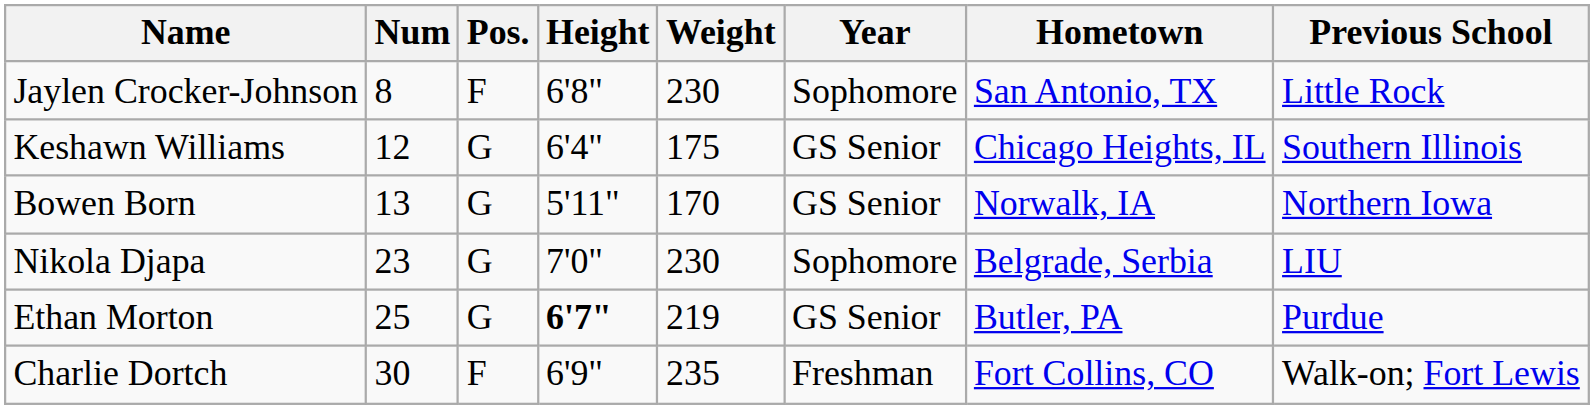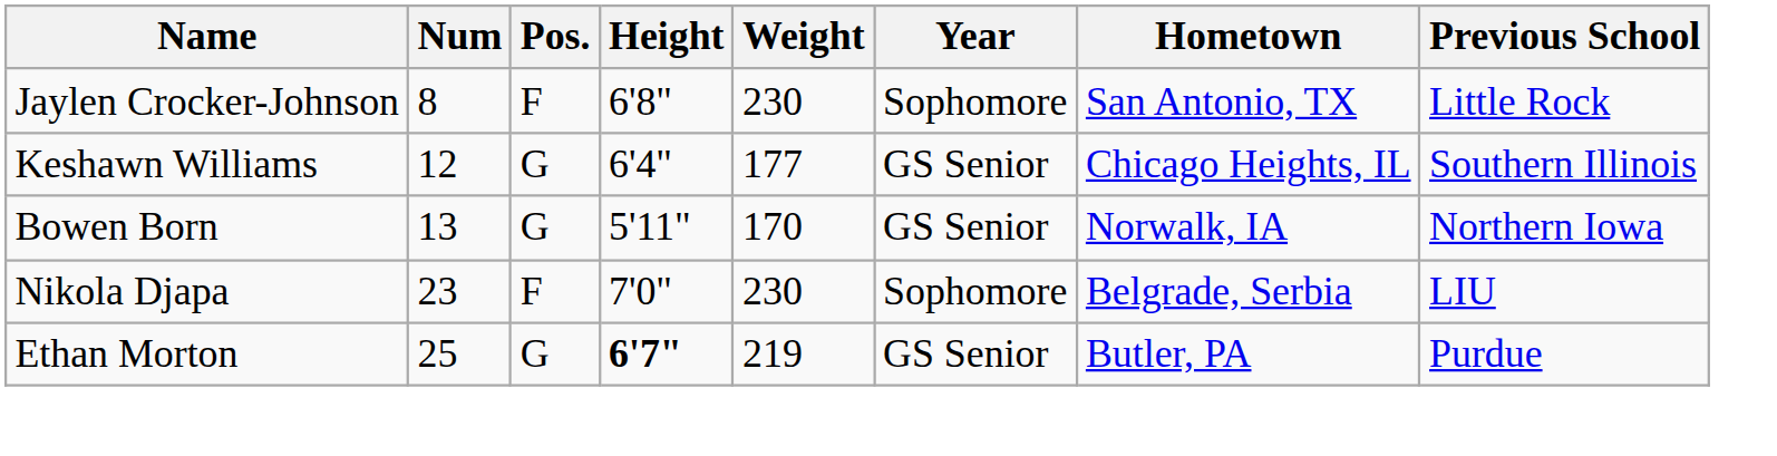 <table class="wikitable sortable" border="1">
 <tr>
 <th>Name</th>
 <th>Num</th>
 <th>Pos.</th>
 <th>Height</th>
 <th>Weight</th>
 <th>Year</th>
 <th>Hometown</th>
 <th class="unsortable">Previous School</th>
 </tr>
 <tr>
 <td>Jaylen Crocker-Johnson</td>
 <td>8</td>
 <td>F</td>
 <td>6'8"</td>
 <td>230</td>
 <td>Sophomore</td>
 <td><a href='#'>San Antonio, TX</a></td>
 <td><a href='#'>Little Rock</a></td>
 </tr>
 <tr>
 <td>Keshawn Williams</td>
 <td>12</td>
 <td>G</td>
 <td>6'4"</td>
-<td>175</td>
+<td>177</td>
 <td>GS Senior</td>
 <td><a href='#'>Chicago Heights, IL</a></td>
 <td><a href='#'>Southern Illinois</a></td>
 </tr>
 <tr>
 <td>Bowen Born</td>
 <td>13</td>
 <td>G</td>
 <td>5'11"</td>
 <td>170</td>
 <td>GS Senior</td>
 <td><a href='#'>Norwalk, IA</a></td>
 <td><a href='#'>Northern Iowa</a></td>
 </tr>
 <tr>
 <td>Nikola Djapa</td>
 <td>23</td>
-<td>G</td>
+<td>F</td>
 <td>7'0"</td>
 <td>230</td>
 <td>Sophomore</td>
 <td><a href='#'>Belgrade, Serbia</a></td>
 <td><a href='#'>LIU</a></td>
 </tr>
 <tr>
 <td>Ethan Morton</td>
 <td>25</td>
 <td>G</td>
 <td><strong>6'7"</strong></td>
 <td>219</td>
 <td>GS Senior</td>
 <td><a href='#'>Butler, PA</a></td>
 <td><a href='#'>Purdue</a></td>
 </tr>
-<tr>
-<td>Charlie Dortch</td>
-<td>30</td>
-<td>F</td>
-<td>6'9"</td>
-<td>235</td>
-<td> Freshman</td>
-<td><a href='#'>Fort Collins, CO</a></td>
-<td>Walk-on; <a href='#'>Fort Lewis</a></td>
-</tr>
 </table>
